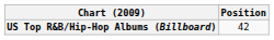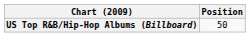 <table class="wikitable plainrowheaders" style="text-align:center">
 <tr>
 <th scope="col">Chart (2009)</th>
 <th scope="col">Position</th>
 </tr>
 <tr>
 <th scope="row">US Top R&B/Hip-Hop Albums (<em>Billboard</em>)</th>
-<td>42</td>
+<td>50</td>
 </tr>
 </table>
